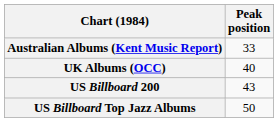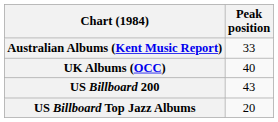 <table class="wikitable sortable plainrowheaders" style="text-align:center">
 <tr>
 <th scope="col">Chart (1984)</th>
 <th scope="col">Peak<br>position</th>
 </tr>
 <tr>
 <th scope="row">Australian Albums (<a href='#'>Kent Music Report</a>)</th>
 <td>33</td>
 </tr>
 <tr>
 <th scope="row">UK Albums (<a href='#'>OCC</a>)</th>
 <td>40</td>
 </tr>
 <tr>
 <th scope="row">US <em>Billboard</em> 200</th>
 <td>43</td>
 </tr>
 <tr>
 <th scope="row">US <em>Billboard</em> Top Jazz Albums</th>
-<td>50</td>
+<td>20</td>
 </tr>
 </table>
